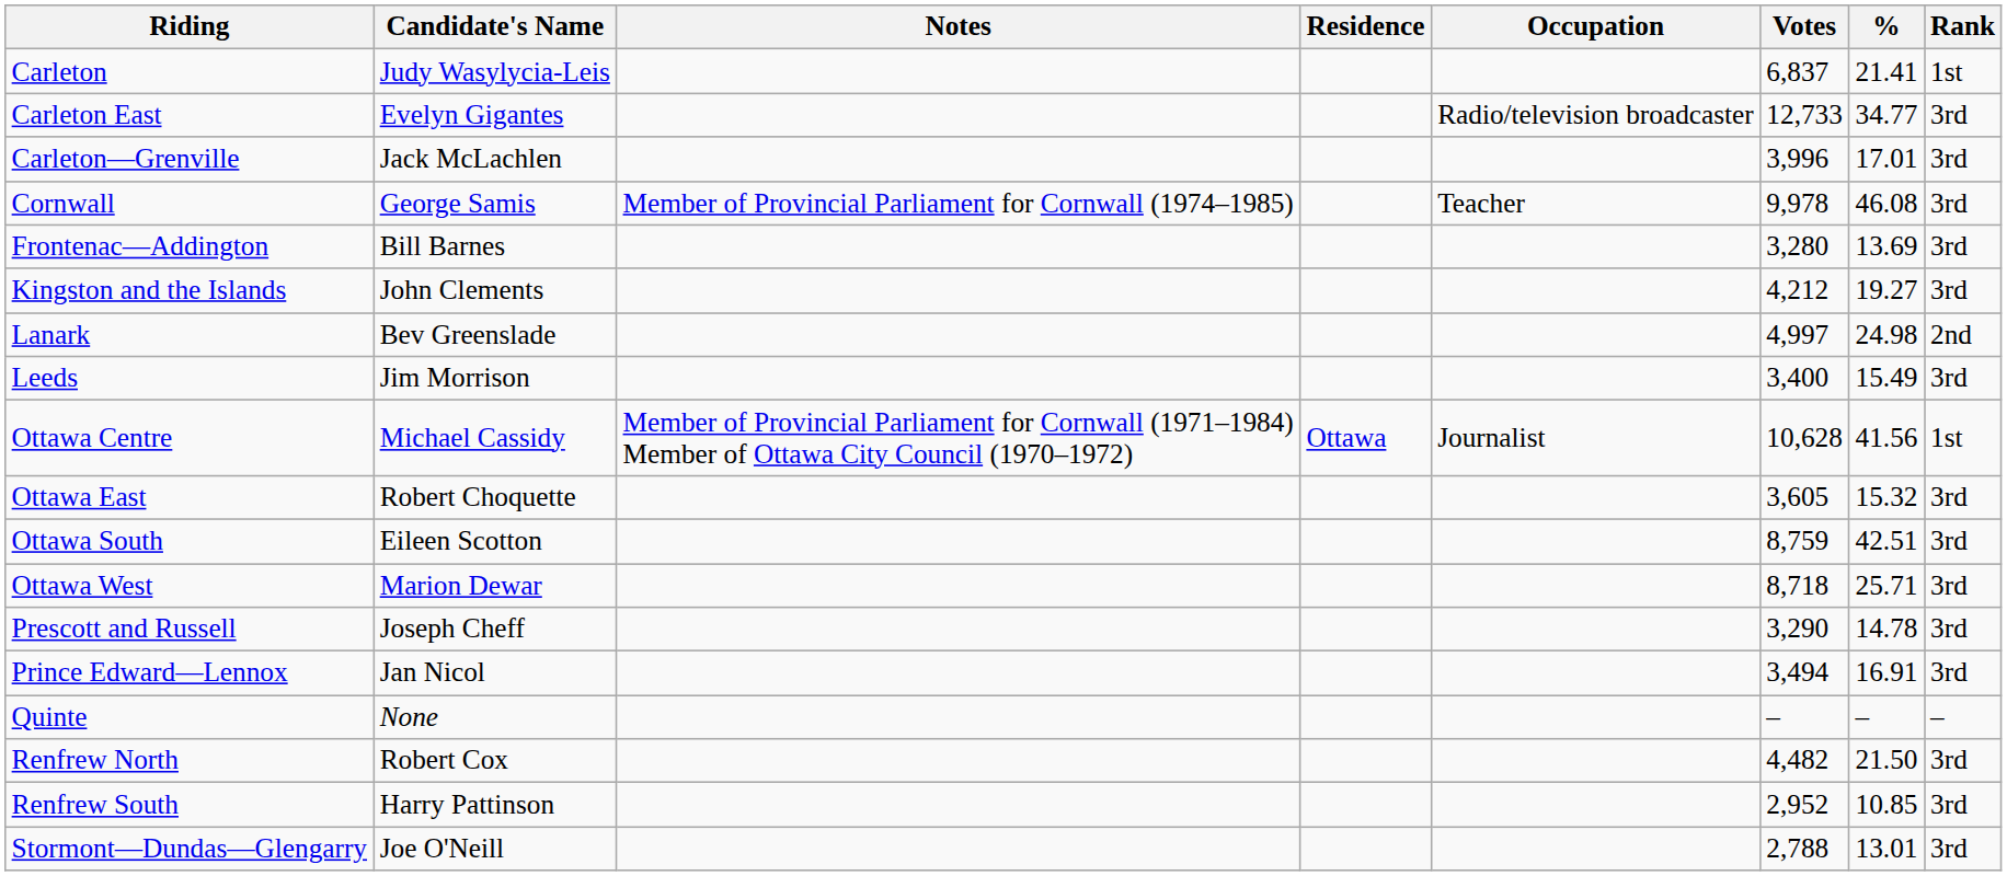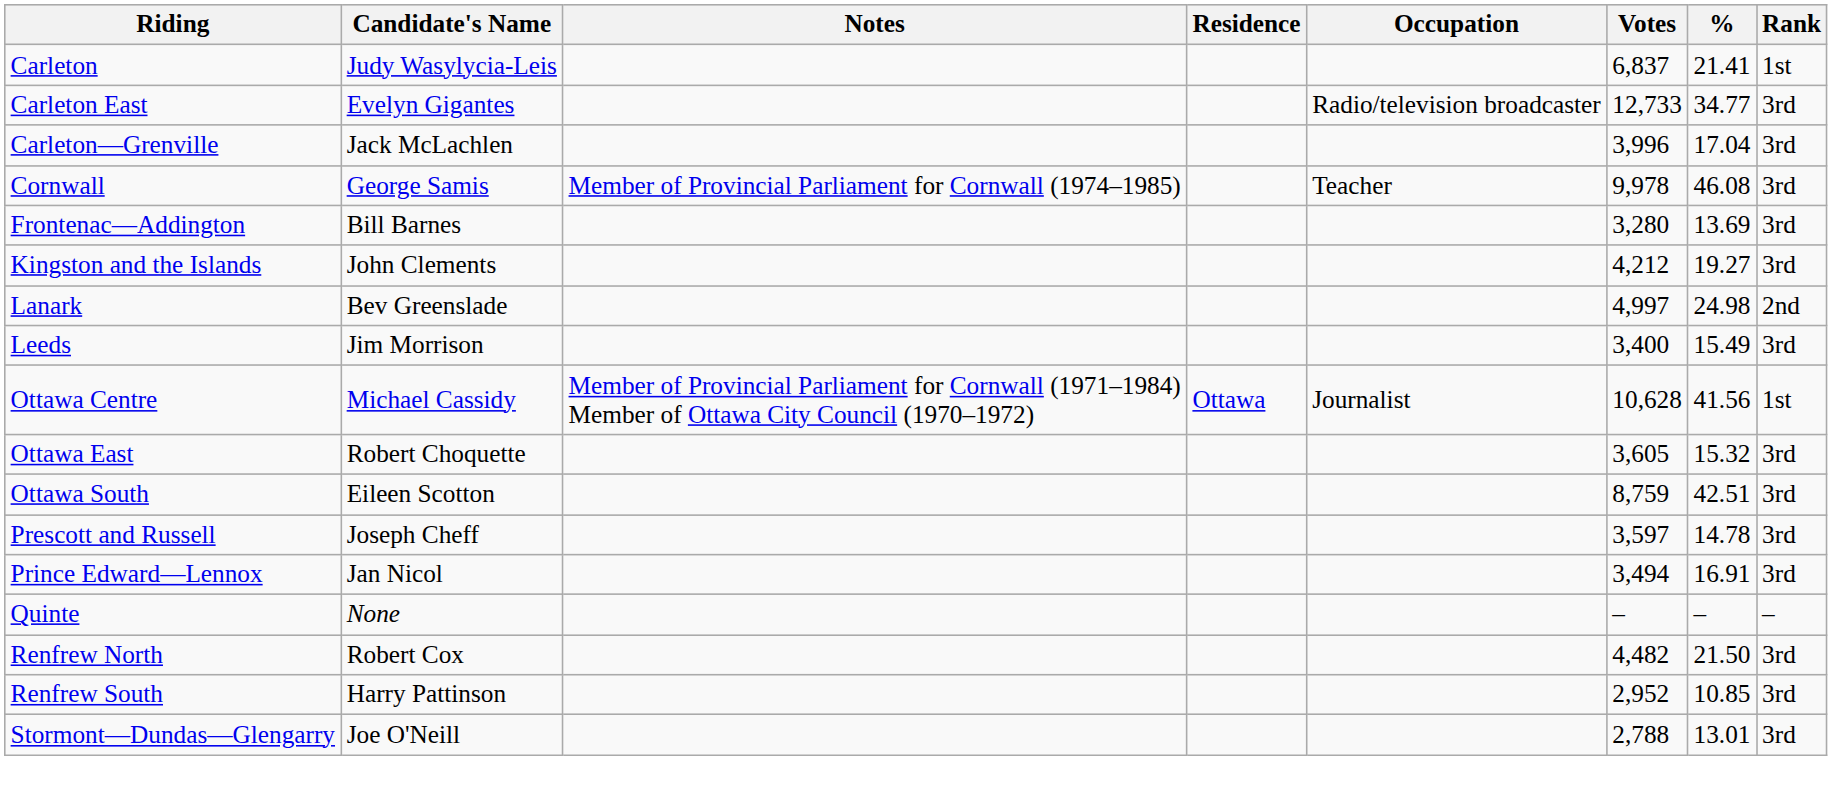 <table class="wikitable sortable">
 <tr>
 <th>Riding<br></th>
 <th>Candidate's Name</th>
 <th>Notes</th>
 <th>Residence</th>
 <th>Occupation</th>
 <th>Votes</th>
 <th>%</th>
 <th>Rank</th>
 </tr>
 <tr>
 <td><a href='#'>Carleton</a></td>
 <td><a href='#'>Judy Wasylycia-Leis</a></td>
 <td></td>
 <td></td>
 <td></td>
 <td>6,837</td>
 <td>21.41</td>
 <td>1st</td>
 </tr>
 <tr>
 <td><a href='#'>Carleton East</a></td>
 <td><a href='#'>Evelyn Gigantes</a></td>
 <td></td>
 <td></td>
 <td>Radio/television broadcaster</td>
 <td>12,733</td>
 <td>34.77</td>
 <td>3rd</td>
 </tr>
 <tr>
 <td><a href='#'>Carleton—Grenville</a></td>
 <td>Jack McLachlen</td>
 <td></td>
 <td></td>
 <td></td>
 <td>3,996</td>
-<td>17.01</td>
+<td>17.04</td>
 <td>3rd</td>
 </tr>
 <tr>
 <td><a href='#'>Cornwall</a></td>
 <td><a href='#'>George Samis</a></td>
 <td><a href='#'>Member of Provincial Parliament</a> for <a href='#'>Cornwall</a> (1974–1985)</td>
 <td></td>
 <td>Teacher</td>
 <td>9,978</td>
 <td>46.08</td>
 <td>3rd</td>
 </tr>
 <tr>
 <td><a href='#'>Frontenac—Addington</a></td>
 <td>Bill Barnes</td>
 <td></td>
 <td></td>
 <td></td>
 <td>3,280</td>
 <td>13.69</td>
 <td>3rd</td>
 </tr>
 <tr>
 <td><a href='#'>Kingston and the Islands</a></td>
 <td>John Clements</td>
 <td></td>
 <td></td>
 <td></td>
 <td>4,212</td>
 <td>19.27</td>
 <td>3rd</td>
 </tr>
 <tr>
 <td><a href='#'>Lanark</a></td>
 <td>Bev Greenslade</td>
 <td></td>
 <td></td>
 <td></td>
 <td>4,997</td>
 <td>24.98</td>
 <td>2nd</td>
 </tr>
 <tr>
 <td><a href='#'>Leeds</a></td>
 <td>Jim Morrison</td>
 <td></td>
 <td></td>
 <td></td>
 <td>3,400</td>
 <td>15.49</td>
 <td>3rd</td>
 </tr>
 <tr>
 <td><a href='#'>Ottawa Centre</a></td>
 <td><a href='#'>Michael Cassidy</a></td>
 <td><a href='#'>Member of Provincial Parliament</a> for <a href='#'>Cornwall</a> (1971–1984) <br> Member of <a href='#'>Ottawa City Council</a> (1970–1972)</td>
 <td><a href='#'>Ottawa</a></td>
 <td>Journalist</td>
 <td>10,628</td>
 <td>41.56</td>
 <td>1st</td>
 </tr>
 <tr>
 <td><a href='#'>Ottawa East</a></td>
 <td>Robert Choquette</td>
 <td></td>
 <td></td>
 <td></td>
 <td>3,605</td>
 <td>15.32</td>
 <td>3rd</td>
 </tr>
 <tr>
 <td><a href='#'>Ottawa South</a></td>
 <td>Eileen Scotton</td>
 <td></td>
 <td></td>
 <td></td>
 <td>8,759</td>
 <td>42.51</td>
 <td>3rd</td>
 </tr>
 <tr>
-<td><a href='#'>Ottawa West</a></td>
-<td><a href='#'>Marion Dewar</a></td>
-<td></td>
-<td></td>
-<td></td>
-<td>8,718</td>
-<td>25.71</td>
-<td>3rd</td>
-</tr>
-<tr>
 <td><a href='#'>Prescott and Russell</a></td>
 <td>Joseph Cheff</td>
 <td></td>
 <td></td>
 <td></td>
-<td>3,290</td>
+<td>3,597</td>
 <td>14.78</td>
 <td>3rd</td>
 </tr>
 <tr>
 <td><a href='#'>Prince Edward—Lennox</a></td>
 <td>Jan Nicol</td>
 <td></td>
 <td></td>
 <td></td>
 <td>3,494</td>
 <td>16.91</td>
 <td>3rd</td>
 </tr>
 <tr>
 <td><a href='#'>Quinte</a></td>
 <td><em>None</em></td>
 <td></td>
 <td></td>
 <td></td>
 <td>–</td>
 <td>–</td>
 <td>–</td>
 </tr>
 <tr>
 <td><a href='#'>Renfrew North</a></td>
 <td>Robert Cox</td>
 <td></td>
 <td></td>
 <td></td>
 <td>4,482</td>
 <td>21.50</td>
 <td>3rd</td>
 </tr>
 <tr>
 <td><a href='#'>Renfrew South</a></td>
 <td>Harry Pattinson</td>
 <td></td>
 <td></td>
 <td></td>
 <td>2,952</td>
 <td>10.85</td>
 <td>3rd</td>
 </tr>
 <tr>
 <td><a href='#'>Stormont—Dundas—Glengarry</a></td>
 <td>Joe O'Neill</td>
 <td></td>
 <td></td>
 <td></td>
 <td>2,788</td>
 <td>13.01</td>
 <td>3rd</td>
 </tr>
 </table>
